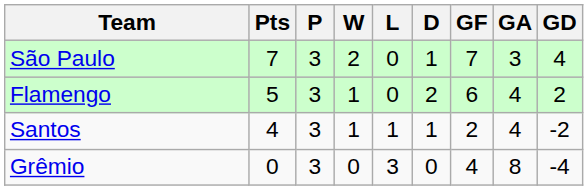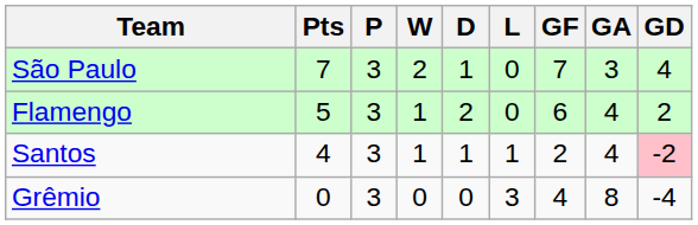 <table class="wikitable" style="text-align: center;">
 <tr>
 <th width="165">Team</th>
 <th width="20">Pts</th>
 <th width="20">P</th>
 <th width="20">W</th>
+<th width="20">D</th>
 <th width="20">L</th>
-<th width="20">D</th>
 <th width="20">GF</th>
 <th width="20">GA</th>
 <th width="20">GD</th>
 </tr>
 <tr bgcolor=ccffcc>
 <td style="text-align:left;"> <a href='#'>São Paulo</a></td>
 <td>7</td>
 <td>3</td>
 <td>2</td>
+<td>1</td>
 <td>0</td>
-<td>1</td>
 <td>7</td>
 <td>3</td>
 <td>4</td>
 </tr>
 <tr bgcolor=ccffcc>
 <td style="text-align:left;"> <a href='#'>Flamengo</a></td>
 <td>5</td>
 <td>3</td>
 <td>1</td>
+<td>2</td>
 <td>0</td>
-<td>2</td>
 <td>6</td>
 <td>4</td>
 <td>2</td>
 </tr>
 <tr>
 <td style="text-align:left;"> <a href='#'>Santos</a></td>
 <td>4</td>
 <td>3</td>
 <td>1</td>
 <td>1</td>
 <td>1</td>
 <td>2</td>
 <td>4</td>
-<td>-2</td>
+<td style="background: pink;">-2</td>
 </tr>
 <tr>
 <td style="text-align:left;"> <a href='#'>Grêmio</a></td>
 <td>0</td>
 <td>3</td>
 <td>0</td>
+<td>0</td>
 <td>3</td>
-<td>0</td>
 <td>4</td>
 <td>8</td>
 <td>-4</td>
 </tr>
 </table>
